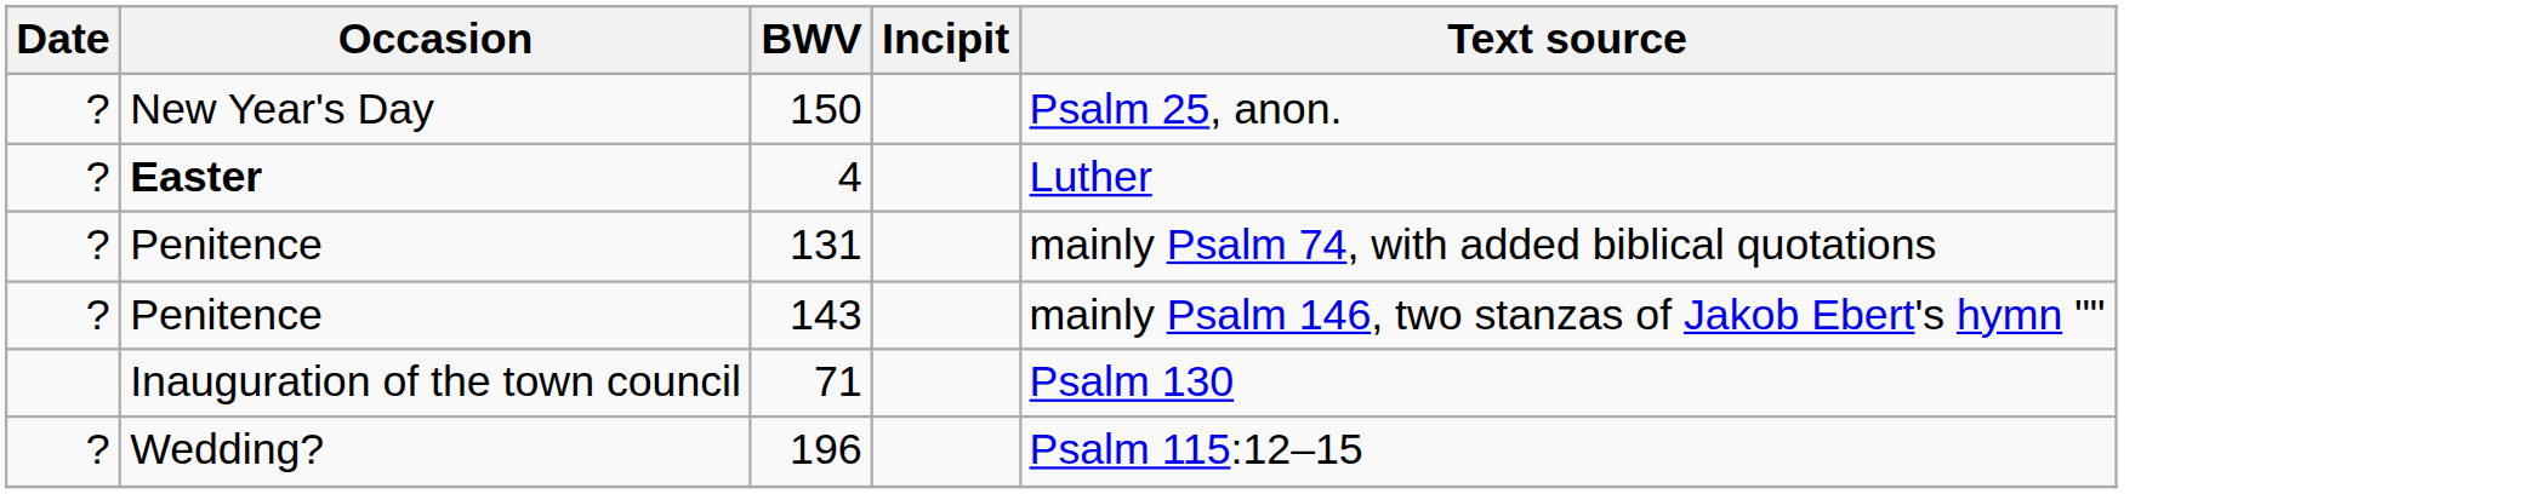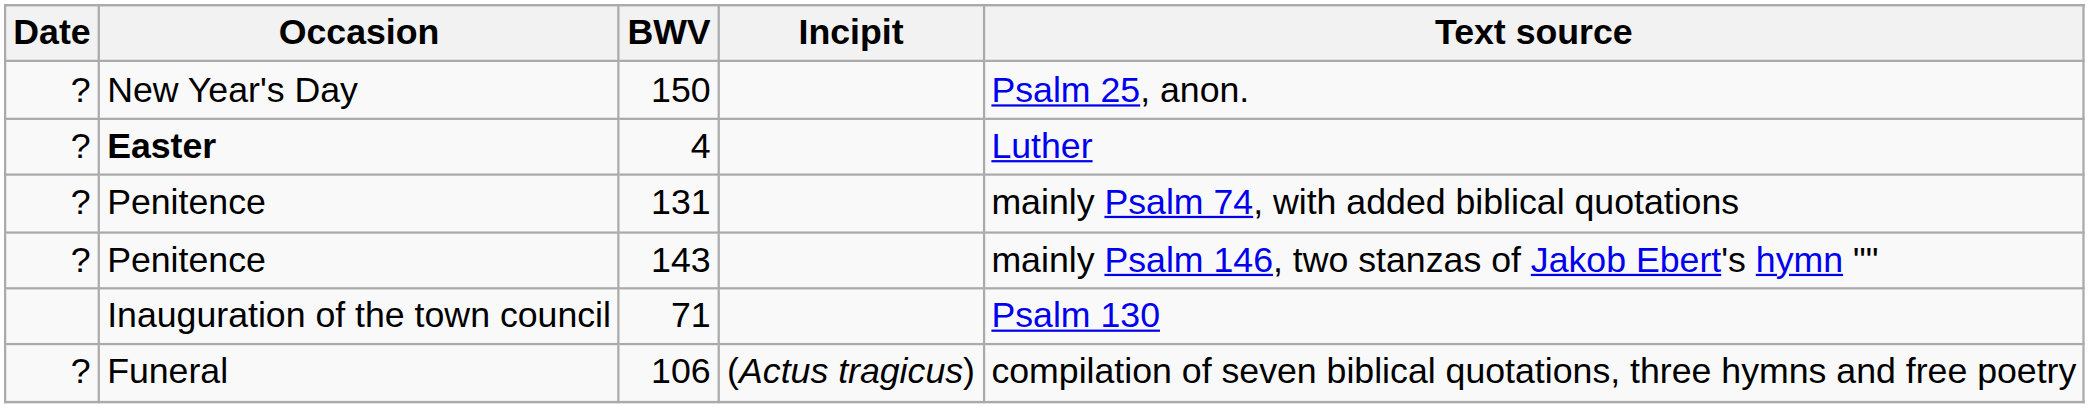 <table class="wikitable sortable plainrowheaders">
 <tr>
 </tr>
 <tr>
 <th scope="col">Date</th>
 <th scope="col">Occasion</th>
 <th scope="col">BWV</th>
 <th scope="col">Incipit</th>
 <th scope="col">Text source</th>
 </tr>
 <tr>
 <td scope="row" style="text-align: right;">?</td>
 <td>New Year's Day</td>
 <td scope="row" style="text-align: right;">150</td>
 <td></td>
 <td><a href='#'>Psalm 25</a>, anon.</td>
 </tr>
 <tr>
 <td scope="row" style="text-align: right;">?</td>
 <td><strong>Easter</strong></td>
 <td scope="row" style="text-align: right;">4</td>
 <td></td>
 <td><a href='#'>Luther</a></td>
 </tr>
 <tr>
 <td scope="row" style="text-align: right;">?</td>
 <td>Penitence</td>
 <td scope="row" style="text-align: right;">131</td>
 <td></td>
 <td>mainly <a href='#'>Psalm 74</a>, with added biblical quotations</td>
 </tr>
 <tr>
 <td scope="row" style="text-align: right;">?</td>
 <td>Penitence</td>
 <td scope="row" style="text-align: right;">143</td>
 <td></td>
 <td>mainly <a href='#'>Psalm 146</a>, two stanzas of <a href='#'>Jakob Ebert</a>'s <a href='#'>hymn</a> ""</td>
 </tr>
 <tr>
 <td scope="row" style="text-align: right;"></td>
 <td>Inauguration of the town council</td>
 <td scope="row" style="text-align: right;">71</td>
 <td></td>
 <td><a href='#'>Psalm 130</a></td>
 </tr>
 <tr>
 <td scope="row" style="text-align: right;">?</td>
-<td>Wedding?</td>
-<td scope="row" style="text-align: right;">196</td>
-<td></td>
-<td><a href='#'>Psalm 115</a>:12–15</td>
+<td>Funeral</td>
+<td scope="row" style="text-align: right;">106</td>
+<td> (<em>Actus tragicus</em>)</td>
+<td>compilation of seven biblical quotations, three hymns and free poetry</td>
 </tr>
 <tr>
 </tr>
 </table>
